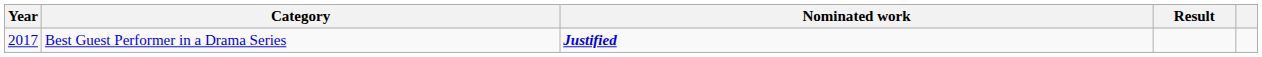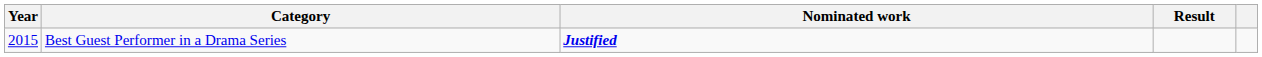 <table class=wikitable>
 <tr>
 <th scope="col" style="width:1em;">Year</th>
 <th scope="col" style="width:34em;">Category</th>
 <th scope="col" style="width:39em;">Nominated work</th>
 <th scope="col" style="width:5em;">Result</th>
 <th scope="col" style="width:1em;"></th>
 </tr>
 <tr>
-<td><a href='#'>2017</a></td>
+<td><a href='#'>2015</a></td>
 <td><a href='#'>Best Guest Performer in a Drama Series</a></td>
 <td><strong><em><a href='#'>Justified</a></em></strong></td>
 <td></td>
 <td align=center></td>
 </tr>
 </table>
